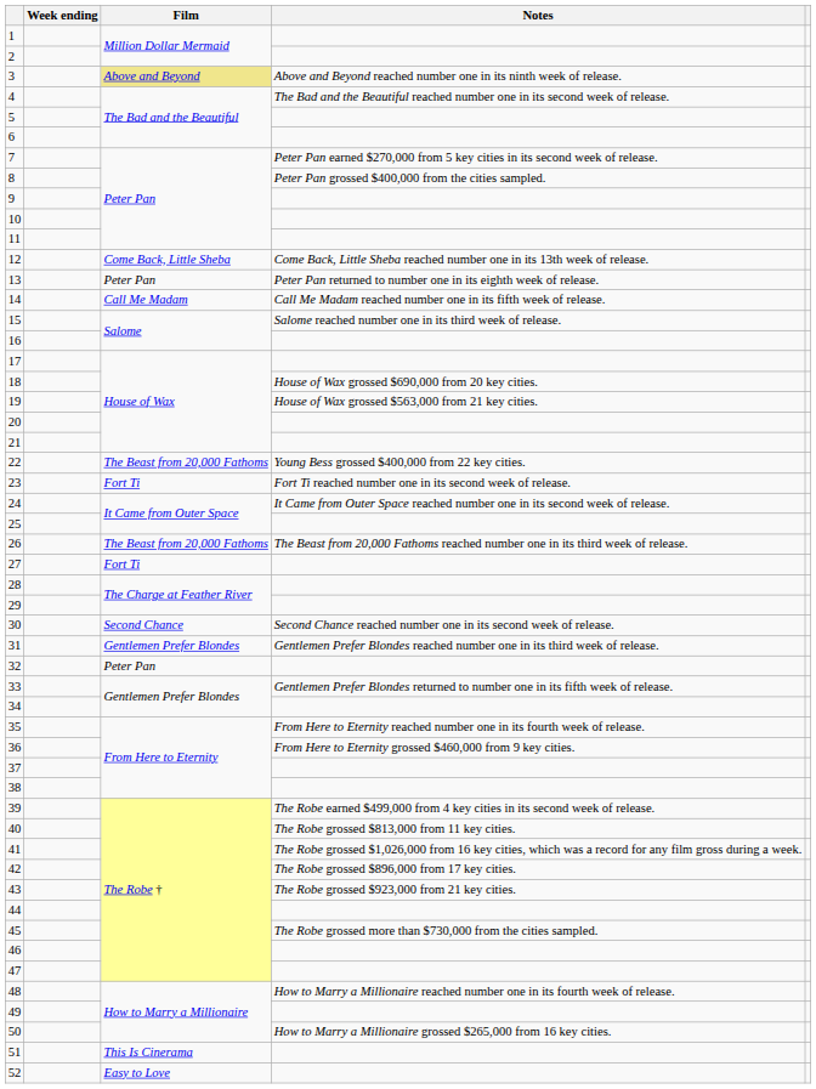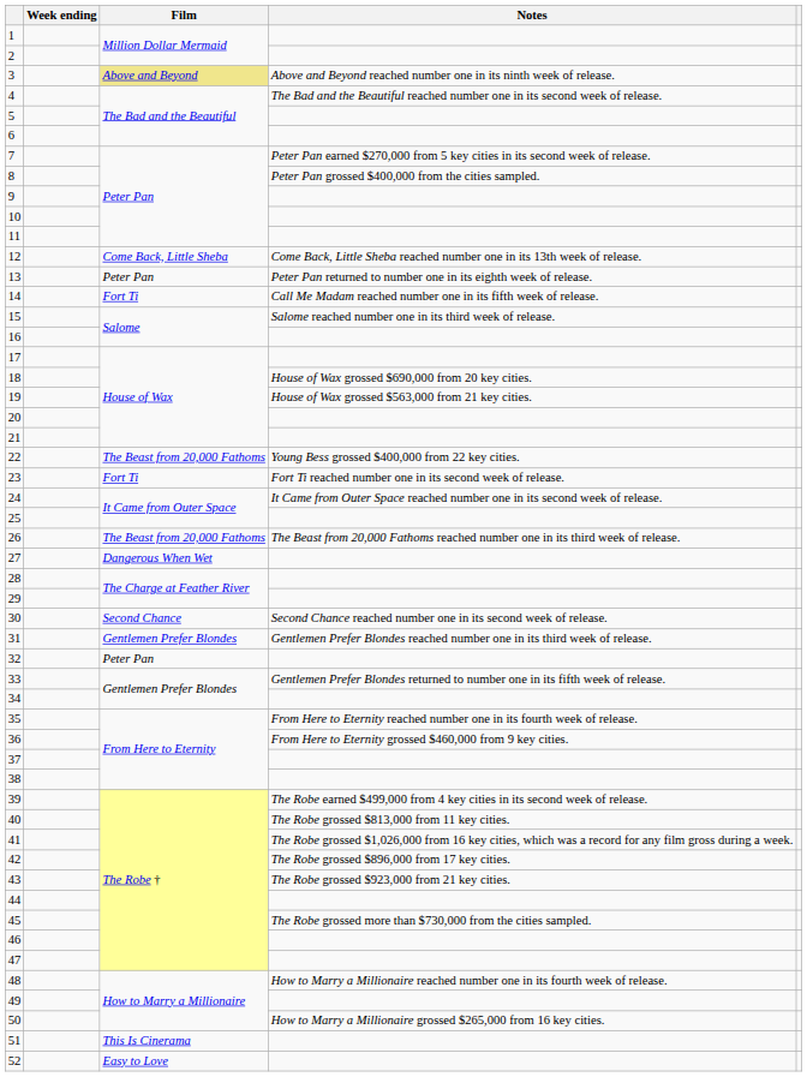 <table class="wikitable sortable">
 <tr>
 <th></th>
 <th>Week ending</th>
 <th>Film</th>
 <th>Notes</th>
 <th class="unsortable"></th>
 </tr>
 <tr>
 <td>1</td>
 <td></td>
 <td rowspan="2"><em><a href='#'>Million Dollar Mermaid</a></em></td>
 <td></td>
 <td></td>
 </tr>
 <tr>
 <td>2</td>
 <td></td>
 <td></td>
 <td></td>
 </tr>
 <tr>
 <td>3</td>
 <td></td>
 <td style="background: khaki;"><em><a href='#'>Above and Beyond</a></em></td>
 <td><em>Above and Beyond</em> reached number one in its ninth week of release.</td>
 <td></td>
 </tr>
 <tr>
 <td>4</td>
 <td></td>
 <td rowspan="3"><em><a href='#'>The Bad and the Beautiful</a></em></td>
 <td><em>The Bad and the Beautiful</em> reached number one in its second week of release.</td>
 <td></td>
 </tr>
 <tr>
 <td>5</td>
 <td></td>
 <td></td>
 <td></td>
 </tr>
 <tr>
 <td>6</td>
 <td></td>
 <td></td>
 <td></td>
 </tr>
 <tr>
 <td>7</td>
 <td></td>
 <td rowspan="5"><em><a href='#'>Peter Pan</a></em></td>
 <td><em>Peter Pan</em> earned $270,000 from 5 key cities in its second week of release.</td>
 <td></td>
 </tr>
 <tr>
 <td>8</td>
 <td></td>
 <td><em>Peter Pan</em> grossed $400,000 from the cities sampled.</td>
 <td></td>
 </tr>
 <tr>
 <td>9</td>
 <td></td>
 <td></td>
 <td></td>
 </tr>
 <tr>
 <td>10</td>
 <td></td>
 <td></td>
 <td></td>
 </tr>
 <tr>
 <td>11</td>
 <td></td>
 <td></td>
 <td></td>
 </tr>
 <tr>
 <td>12</td>
 <td></td>
 <td><em><a href='#'>Come Back, Little Sheba</a></em></td>
 <td><em>Come Back, Little Sheba</em> reached number one in its 13th week of release.</td>
 <td></td>
 </tr>
 <tr>
 <td>13</td>
 <td></td>
 <td><em>Peter Pan</em></td>
 <td><em>Peter Pan</em> returned to number one in its eighth week of release.</td>
 <td></td>
 </tr>
 <tr>
 <td>14</td>
 <td></td>
-<td><em><a href='#'>Call Me Madam</a></em></td>
+<td><em><a href='#'>Fort Ti</a></em></td>
 <td><em>Call Me Madam</em> reached number one in its fifth week of release.</td>
 <td></td>
 </tr>
 <tr>
 <td>15</td>
 <td></td>
 <td rowspan="2"><em><a href='#'>Salome</a></em></td>
 <td><em>Salome</em> reached number one in its third week of release.</td>
 <td></td>
 </tr>
 <tr>
 <td>16</td>
 <td></td>
 <td></td>
 <td></td>
 </tr>
 <tr>
 <td>17</td>
 <td></td>
 <td rowspan="5"><em><a href='#'>House of Wax</a></em></td>
 <td></td>
 <td></td>
 </tr>
 <tr>
 <td>18</td>
 <td></td>
 <td><em>House of Wax</em> grossed $690,000 from 20 key cities.</td>
 <td></td>
 </tr>
 <tr>
 <td>19</td>
 <td></td>
 <td><em>House of Wax</em> grossed $563,000 from 21 key cities.</td>
 <td></td>
 </tr>
 <tr>
 <td>20</td>
 <td></td>
 <td></td>
 <td></td>
 </tr>
 <tr>
 <td>21</td>
 <td></td>
 <td></td>
 <td></td>
 </tr>
 <tr>
 <td>22</td>
 <td></td>
 <td><em><a href='#'>The Beast from 20,000 Fathoms</a></em></td>
 <td><em>Young Bess</em> grossed $400,000 from 22 key cities.</td>
 <td></td>
 </tr>
 <tr>
 <td>23</td>
 <td></td>
 <td><em><a href='#'>Fort Ti</a></em></td>
 <td><em>Fort Ti</em> reached number one in its second week of release.</td>
 <td></td>
 </tr>
 <tr>
 <td>24</td>
 <td></td>
 <td rowspan="2"><em><a href='#'>It Came from Outer Space</a></em></td>
 <td><em>It Came from Outer Space</em> reached number one in its second week of release.</td>
 <td></td>
 </tr>
 <tr>
 <td>25</td>
 <td></td>
 <td></td>
 <td></td>
 </tr>
 <tr>
 <td>26</td>
 <td></td>
 <td><em><a href='#'>The Beast from 20,000 Fathoms</a></em></td>
 <td><em>The Beast from 20,000 Fathoms</em> reached number one in its third week of release.</td>
 <td></td>
 </tr>
 <tr>
 <td>27</td>
 <td></td>
-<td><em><a href='#'>Fort Ti</a></em></td>
+<td><em><a href='#'>Dangerous When Wet</a></em></td>
 <td></td>
 <td></td>
 </tr>
 <tr>
 <td>28</td>
 <td></td>
 <td rowspan="2"><em><a href='#'>The Charge at Feather River</a></em></td>
 <td></td>
 <td></td>
 </tr>
 <tr>
 <td>29</td>
 <td></td>
 <td></td>
 <td></td>
 </tr>
 <tr>
 <td>30</td>
 <td></td>
 <td><em><a href='#'>Second Chance</a></em></td>
 <td><em>Second Chance</em> reached number one in its second week of release.</td>
 <td></td>
 </tr>
 <tr>
 <td>31</td>
 <td></td>
 <td><em><a href='#'>Gentlemen Prefer Blondes</a></em></td>
 <td><em>Gentlemen Prefer Blondes</em> reached number one in its third week of release.</td>
 <td></td>
 </tr>
 <tr>
 <td>32</td>
 <td></td>
 <td><em>Peter Pan</em></td>
 <td></td>
 <td></td>
 </tr>
 <tr>
 <td>33</td>
 <td></td>
 <td rowspan="2"><em>Gentlemen Prefer Blondes</em></td>
 <td><em>Gentlemen Prefer Blondes</em> returned to number one in its fifth week of release.</td>
 <td></td>
 </tr>
 <tr>
 <td>34</td>
 <td></td>
 <td></td>
 <td></td>
 </tr>
 <tr>
 <td>35</td>
 <td></td>
 <td rowspan="4"><em><a href='#'>From Here to Eternity</a></em></td>
 <td><em>From Here to Eternity</em> reached number one in its fourth week of release.</td>
 <td></td>
 </tr>
 <tr>
 <td>36</td>
 <td></td>
 <td><em>From Here to Eternity</em> grossed $460,000 from 9 key cities.</td>
 <td></td>
 </tr>
 <tr>
 <td>37</td>
 <td></td>
 <td></td>
 <td></td>
 </tr>
 <tr>
 <td>38</td>
 <td></td>
 <td></td>
 <td></td>
 </tr>
 <tr>
 <td>39</td>
 <td></td>
 <td rowspan="9" style="background-color:#FFFF99"><em><a href='#'>The Robe</a></em> †</td>
 <td><em>The Robe</em> earned $499,000 from 4 key cities in its second week of release.</td>
 <td></td>
 </tr>
 <tr>
 <td>40</td>
 <td></td>
 <td><em>The Robe</em> grossed $813,000 from 11 key cities.</td>
 <td></td>
 </tr>
 <tr>
 <td>41</td>
 <td></td>
 <td><em>The Robe</em> grossed $1,026,000 from 16 key cities, which was a record for any film gross during a week.</td>
 <td></td>
 </tr>
 <tr>
 <td>42</td>
 <td></td>
 <td><em>The Robe</em> grossed $896,000 from 17 key cities.</td>
 <td></td>
 </tr>
 <tr>
 <td>43</td>
 <td></td>
 <td><em>The Robe</em> grossed $923,000 from 21 key cities.</td>
 <td></td>
 </tr>
 <tr>
 <td>44</td>
 <td></td>
 <td></td>
 <td></td>
 </tr>
 <tr>
 <td>45</td>
 <td></td>
 <td><em>The Robe</em> grossed more than $730,000 from the cities sampled.</td>
 <td></td>
 </tr>
 <tr>
 <td>46</td>
 <td></td>
 <td></td>
 <td></td>
 </tr>
 <tr>
 <td>47</td>
 <td></td>
 <td></td>
 <td></td>
 </tr>
 <tr>
 <td>48</td>
 <td></td>
 <td rowspan="3"><em><a href='#'>How to Marry a Millionaire</a></em></td>
 <td><em>How to Marry a Millionaire</em> reached number one in its fourth week of release.</td>
 <td></td>
 </tr>
 <tr>
 <td>49</td>
 <td></td>
 <td></td>
 <td></td>
 </tr>
 <tr>
 <td>50</td>
 <td></td>
 <td><em>How to Marry a Millionaire</em> grossed $265,000 from 16 key cities.</td>
 <td></td>
 </tr>
 <tr>
 <td>51</td>
 <td></td>
 <td><em><a href='#'>This Is Cinerama</a></em></td>
 <td></td>
 <td></td>
 </tr>
 <tr>
 <td>52</td>
 <td></td>
 <td><em><a href='#'>Easy to Love</a></em></td>
 <td></td>
 <td></td>
 </tr>
 </table>
